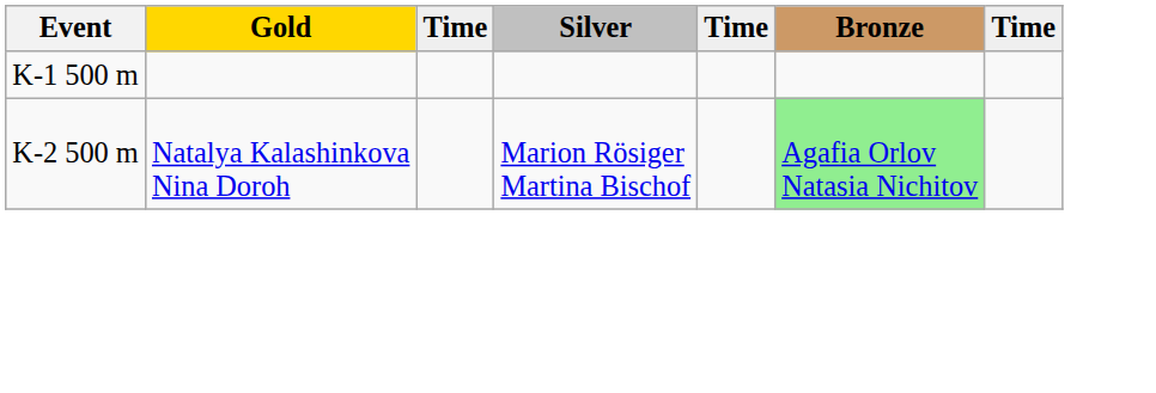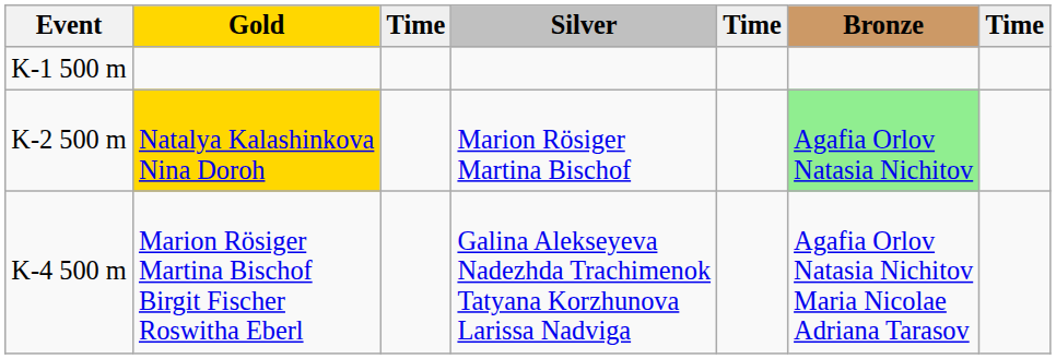 <table class="wikitable">
 <tr>
 <th>Event</th>
 <td align=center bgcolor="gold"><strong>Gold</strong></td>
 <td align=center bgcolor="EFEFEF"><strong>Time</strong></td>
 <td align=center bgcolor="silver"><strong>Silver</strong></td>
 <td align=center bgcolor="EFEFEF"><strong>Time</strong></td>
 <td align=center bgcolor="CC9966"><strong>Bronze</strong></td>
 <td align=center bgcolor="EFEFEF"><strong>Time</strong></td>
 </tr>
 <tr>
 <td>K-1 500 m</td>
 <td></td>
 <td></td>
 <td></td>
 <td></td>
 <td></td>
 <td></td>
 </tr>
 <tr>
 <td>K-2 500 m</td>
-<td><br><a href='#'>Natalya Kalashinkova</a><br><a href='#'>Nina Doroh</a></td>
+<td style="background: gold;"><br><a href='#'>Natalya Kalashinkova</a><br><a href='#'>Nina Doroh</a></td>
 <td></td>
 <td><br><a href='#'>Marion Rösiger</a><br><a href='#'>Martina Bischof</a></td>
 <td></td>
 <td style="background: lightgreen;"><br><a href='#'>Agafia Orlov</a><br><a href='#'>Natasia Nichitov</a></td>
 <td></td>
 </tr>
+<tr>
+<td>K-4 500 m</td>
+<td><br><a href='#'>Marion Rösiger</a><br><a href='#'>Martina Bischof</a><br><a href='#'>Birgit Fischer</a><br><a href='#'>Roswitha Eberl</a></td>
+<td></td>
+<td><br><a href='#'>Galina Alekseyeva</a><br><a href='#'>Nadezhda Trachimenok</a><br><a href='#'>Tatyana Korzhunova</a><br><a href='#'>Larissa Nadviga</a></td>
+<td></td>
+<td><br><a href='#'>Agafia Orlov</a><br><a href='#'>Natasia Nichitov</a><br><a href='#'>Maria Nicolae</a><br><a href='#'>Adriana Tarasov</a></td>
+<td></td>
+</tr>
 </table>
